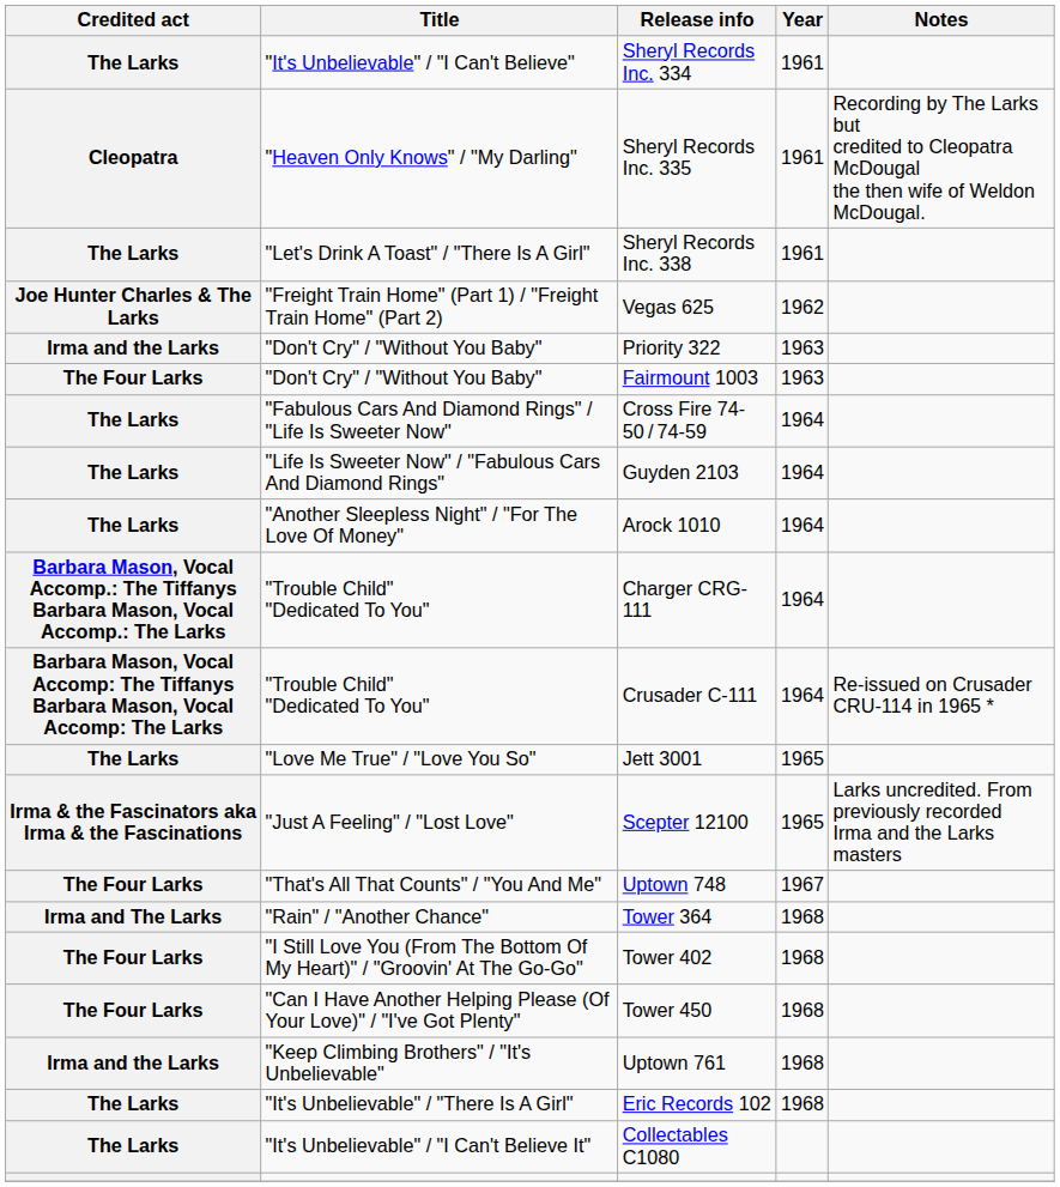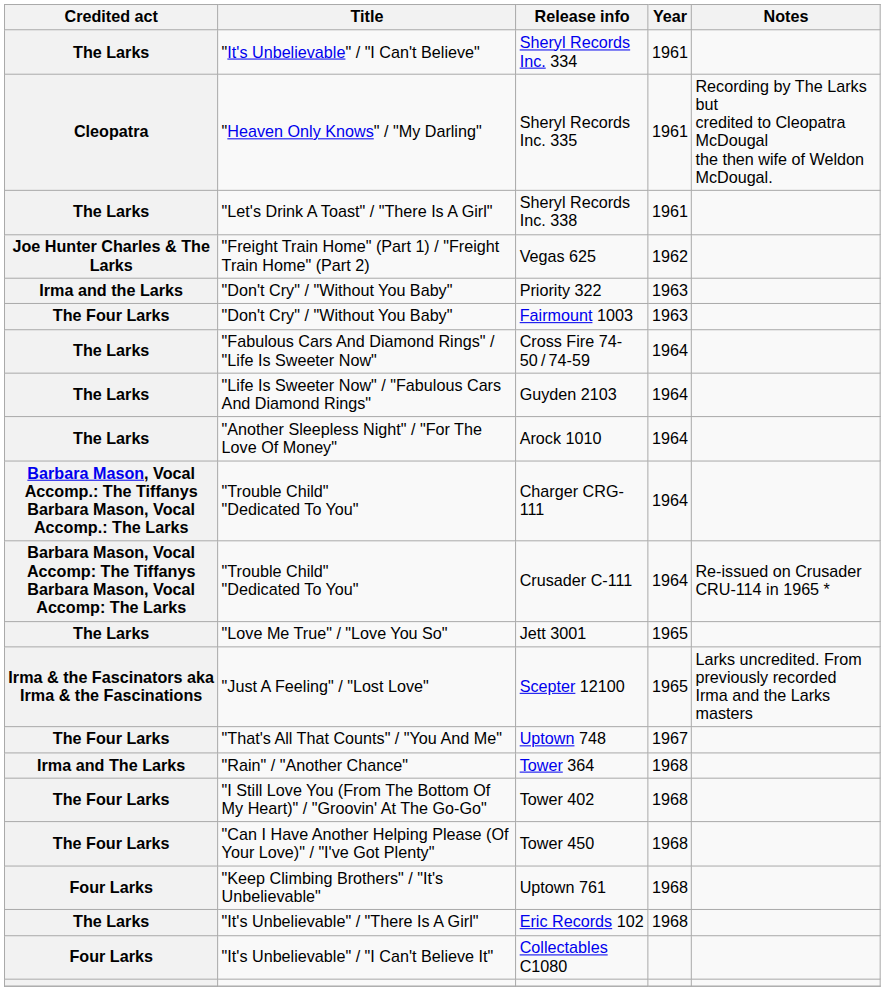 <table class="wikitable plainrowheaders sortable">
 <tr>
 <th scope="col">Credited act</th>
 <th scope="col">Title</th>
 <th scope="col">Release info</th>
 <th scope="col">Year</th>
 <th scope="col" class="unsortable">Notes</th>
 </tr>
 <tr>
 <th scope="row">The Larks</th>
 <td>"<a href='#'>It's Unbelievable</a>" / "I Can't Believe"</td>
 <td><a href='#'>Sheryl Records Inc.</a> 334</td>
 <td>1961</td>
 <td></td>
 </tr>
 <tr>
 <th scope="row">Cleopatra</th>
 <td>"<a href='#'>Heaven Only Knows</a>" / "My Darling"</td>
 <td>Sheryl Records Inc. 335</td>
 <td>1961</td>
 <td>Recording by The Larks but<br>credited to Cleopatra McDougal<br>the then wife of Weldon McDougal.</td>
 </tr>
 <tr>
 <th scope="row">The Larks</th>
 <td>"Let's Drink A Toast" / "There Is A Girl"</td>
 <td>Sheryl Records Inc. 338</td>
 <td>1961</td>
 <td></td>
 </tr>
 <tr>
 <th scope="row">Joe Hunter Charles & The Larks</th>
 <td>"Freight Train Home" (Part 1) / "Freight Train Home" (Part 2)</td>
 <td>Vegas 625</td>
 <td>1962</td>
 <td></td>
 </tr>
 <tr>
 <th scope="row">Irma and the Larks</th>
 <td>"Don't Cry" / "Without You Baby"</td>
 <td>Priority 322</td>
 <td>1963</td>
 <td></td>
 </tr>
 <tr>
 <th scope="row">The Four Larks</th>
 <td>"Don't Cry" / "Without You Baby"</td>
 <td><a href='#'>Fairmount</a> 1003</td>
 <td>1963</td>
 <td></td>
 </tr>
 <tr>
 <th scope="row">The Larks</th>
 <td>"Fabulous Cars And Diamond Rings" / "Life Is Sweeter Now"</td>
 <td>Cross Fire 74-50 / 74-59</td>
 <td>1964</td>
 <td></td>
 </tr>
 <tr>
 <th scope="row">The Larks</th>
 <td>"Life Is Sweeter Now" / "Fabulous Cars And Diamond Rings"</td>
 <td>Guyden 2103</td>
 <td>1964</td>
 <td></td>
 </tr>
 <tr>
 <th scope="row">The Larks</th>
 <td>"Another Sleepless Night" / "For The Love Of Money"</td>
 <td>Arock 1010</td>
 <td>1964</td>
 <td></td>
 </tr>
 <tr>
 <th scope="row"><a href='#'>Barbara Mason</a>, Vocal Accomp.: The Tiffanys<br>Barbara Mason, Vocal Accomp.: The Larks</th>
 <td>"Trouble Child"<br>"Dedicated To You"</td>
 <td>Charger CRG-111</td>
 <td>1964</td>
 <td></td>
 </tr>
 <tr>
 <th scope="row">Barbara Mason, Vocal Accomp: The Tiffanys<br>Barbara Mason, Vocal Accomp: The Larks</th>
 <td>"Trouble Child"<br>"Dedicated To You"</td>
 <td>Crusader C-111</td>
 <td>1964</td>
 <td>Re-issued on Crusader CRU-114 in 1965 *</td>
 </tr>
 <tr>
 <th scope="row">The Larks</th>
 <td>"Love Me True" / "Love You So"</td>
 <td>Jett 3001</td>
 <td>1965</td>
 <td></td>
 </tr>
 <tr>
 <th scope="row">Irma & the Fascinators aka<br>Irma & the Fascinations</th>
 <td>"Just A Feeling" / "Lost Love"</td>
 <td><a href='#'>Scepter</a>  12100</td>
 <td>1965</td>
 <td>Larks uncredited. From previously recorded<br>Irma and the Larks masters</td>
 </tr>
 <tr>
 <th scope="row">The Four Larks</th>
 <td>"That's All That Counts" / "You And Me"</td>
 <td><a href='#'>Uptown</a> 748</td>
 <td>1967</td>
 <td></td>
 </tr>
 <tr>
 <th scope="row">Irma and The Larks</th>
 <td>"Rain" / "Another Chance"</td>
 <td><a href='#'>Tower</a> 364</td>
 <td>1968</td>
 <td></td>
 </tr>
 <tr>
 <th scope="row">The Four Larks</th>
 <td>"I Still Love You (From The Bottom Of My Heart)" / "Groovin' At The Go-Go"</td>
 <td>Tower 402</td>
 <td>1968</td>
 <td></td>
 </tr>
 <tr>
 <th scope="row">The Four Larks</th>
 <td>"Can I Have Another Helping Please (Of Your Love)" / "I've Got Plenty"</td>
 <td>Tower 450</td>
 <td>1968</td>
 <td></td>
 </tr>
 <tr>
-<th scope="row">Irma and the Larks</th>
+<th scope="row">Four Larks</th>
 <td>"Keep Climbing Brothers" / "It's Unbelievable"</td>
 <td>Uptown 761</td>
 <td>1968</td>
 <td></td>
 </tr>
 <tr>
 <th scope="row">The Larks</th>
 <td>"It's Unbelievable" / "There Is A Girl"</td>
 <td><a href='#'>Eric Records</a> 102</td>
 <td>1968</td>
 <td></td>
 </tr>
 <tr>
-<th scope="row">The Larks</th>
+<th scope="row">Four Larks</th>
 <td>"It's Unbelievable" / "I Can't Believe It"</td>
 <td><a href='#'>Collectables</a> C1080</td>
 <td></td>
 <td></td>
 </tr>
 <tr>
 <th scope="row"></th>
 <td></td>
 <td></td>
 <td></td>
 <td></td>
 </tr>
 <tr>
 </tr>
 </table>
